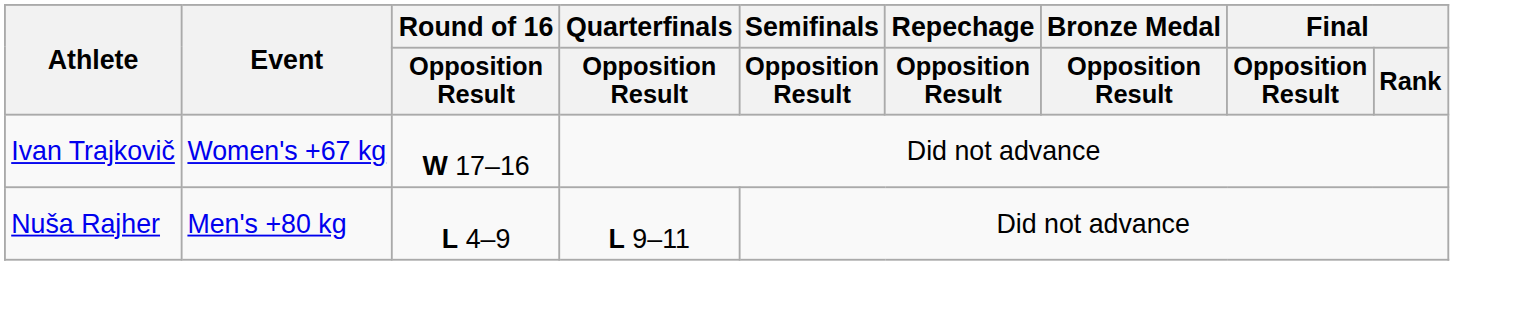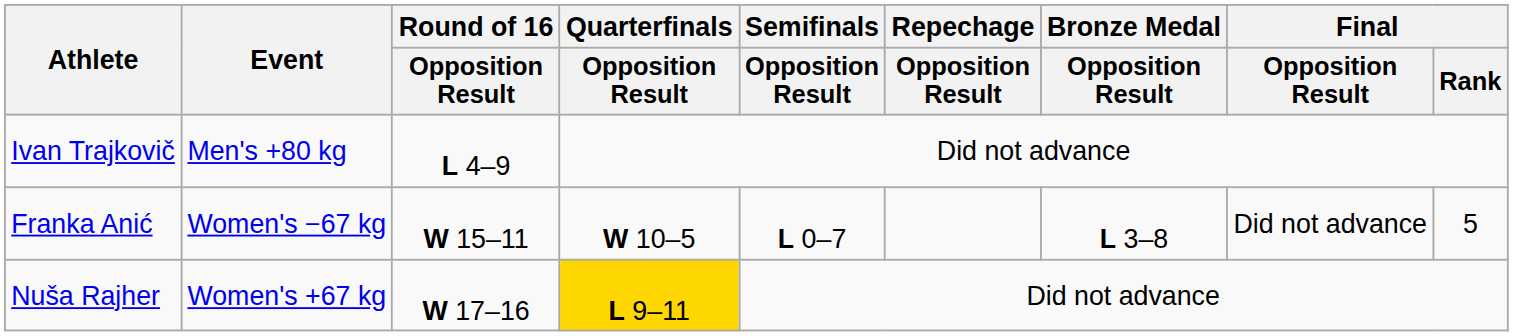 <table class="wikitable" style="font-size:90%">
 <tr>
 <th rowspan="2">Athlete</th>
 <th rowspan="2">Event</th>
 <th>Round of 16</th>
 <th>Quarterfinals</th>
 <th>Semifinals</th>
 <th>Repechage</th>
 <th>Bronze Medal</th>
 <th colspan=2>Final</th>
 </tr>
 <tr style="font-size:95%">
 <th>Opposition<br>Result</th>
 <th>Opposition<br>Result</th>
 <th>Opposition<br>Result</th>
 <th>Opposition<br>Result</th>
 <th>Opposition<br>Result</th>
 <th>Opposition<br>Result</th>
 <th>Rank</th>
 </tr>
 <tr align=center>
 <td align=left><a href='#'>Ivan Trajkovič</a></td>
-<td align=left><a href='#'>Women's +67 kg</a></td>
-<td><br><strong>W</strong> 17–16 </td>
+<td align=left><a href='#'>Men's +80 kg</a></td>
+<td><br><strong>L</strong> 4–9</td>
 <td colspan=6>Did not advance</td>
 </tr>
 <tr align=center>
+<td align=left><a href='#'>Franka Anić</a></td>
+<td align=left><a href='#'>Women's −67 kg</a></td>
+<td><br><strong>W</strong> 15–11</td>
+<td><br><strong>W</strong> 10–5</td>
+<td><br><strong>L</strong> 0–7</td>
+<td></td>
+<td><br><strong>L</strong> 3–8</td>
+<td>Did not advance</td>
+<td>5</td>
+</tr>
+<tr align=center>
 <td align=left><a href='#'>Nuša Rajher</a></td>
-<td align=left><a href='#'>Men's +80 kg</a></td>
-<td><br><strong>L</strong> 4–9</td>
-<td><br><strong>L</strong> 9–11</td>
+<td align=left><a href='#'>Women's +67 kg</a></td>
+<td><br><strong>W</strong> 17–16 </td>
+<td style="background: gold;"><br><strong>L</strong> 9–11</td>
 <td colspan=5>Did not advance</td>
 </tr>
 </table>
